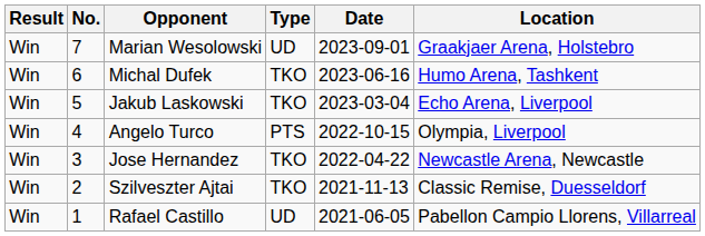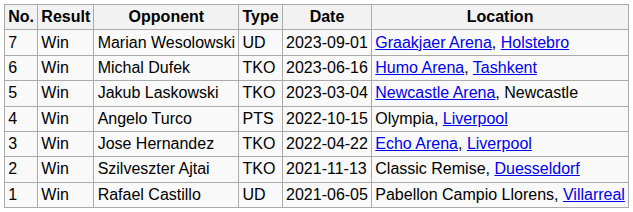 <table class="wikitable">
 <tr>
+<th><abbr>No.</abbr></th>
 <th>Result</th>
-<th><abbr>No.</abbr></th>
 <th>Opponent</th>
 <th>Type</th>
 <th>Date</th>
 <th>Location</th>
 </tr>
 <tr>
+<td>7</td>
 <td>Win</td>
-<td>7</td>
 <td>Marian Wesolowski</td>
 <td>UD</td>
 <td>2023-09-01</td>
 <td><a href='#'>Graakjaer Arena</a>, <a href='#'>Holstebro</a></td>
 </tr>
 <tr>
+<td>6</td>
 <td>Win</td>
-<td>6</td>
 <td>Michal Dufek</td>
 <td>TKO</td>
 <td>2023-06-16</td>
 <td><a href='#'>Humo Arena</a>, <a href='#'>Tashkent</a></td>
 </tr>
 <tr>
+<td>5</td>
 <td>Win</td>
-<td>5</td>
 <td>Jakub Laskowski</td>
 <td>TKO</td>
 <td>2023-03-04</td>
-<td><a href='#'>Echo Arena</a>, <a href='#'>Liverpool</a></td>
+<td><a href='#'>Newcastle Arena</a>, Newcastle</td>
 </tr>
 <tr>
+<td>4</td>
 <td>Win</td>
-<td>4</td>
 <td>Angelo Turco</td>
 <td>PTS</td>
 <td>2022-10-15</td>
 <td>Olympia, <a href='#'>Liverpool</a></td>
 </tr>
 <tr>
+<td>3</td>
 <td>Win</td>
-<td>3</td>
 <td>Jose Hernandez</td>
 <td>TKO</td>
 <td>2022-04-22</td>
-<td><a href='#'>Newcastle Arena</a>, Newcastle</td>
+<td><a href='#'>Echo Arena</a>, <a href='#'>Liverpool</a></td>
 </tr>
 <tr>
+<td>2</td>
 <td>Win</td>
-<td>2</td>
 <td>Szilveszter Ajtai</td>
 <td>TKO</td>
 <td>2021-11-13</td>
 <td>Classic Remise, <a href='#'>Duesseldorf</a></td>
 </tr>
 <tr>
+<td>1</td>
 <td>Win</td>
-<td>1</td>
 <td>Rafael Castillo</td>
 <td>UD</td>
 <td>2021-06-05</td>
 <td>Pabellon Campio Llorens, <a href='#'>Villarreal</a></td>
 </tr>
 </table>
